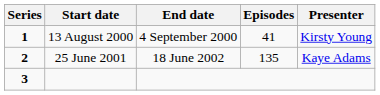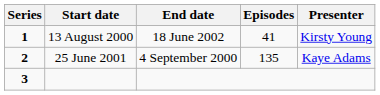 <table class="wikitable" style="text-align:center;">
 <tr>
 <th>Series</th>
 <th>Start date</th>
 <th>End date</th>
 <th>Episodes</th>
 <th>Presenter</th>
 </tr>
 <tr>
 <td><strong>1</strong></td>
 <td>13 August 2000</td>
-<td>4 September 2000</td>
+<td>18 June 2002</td>
 <td>41</td>
 <td><a href='#'>Kirsty Young</a></td>
 </tr>
 <tr>
 <td><strong>2</strong></td>
 <td>25 June 2001</td>
-<td>18 June 2002</td>
+<td>4 September 2000</td>
 <td>135</td>
 <td><a href='#'>Kaye Adams</a></td>
 </tr>
 <tr>
 <td><strong>3</strong></td>
 <td></td>
 </tr>
 </table>
